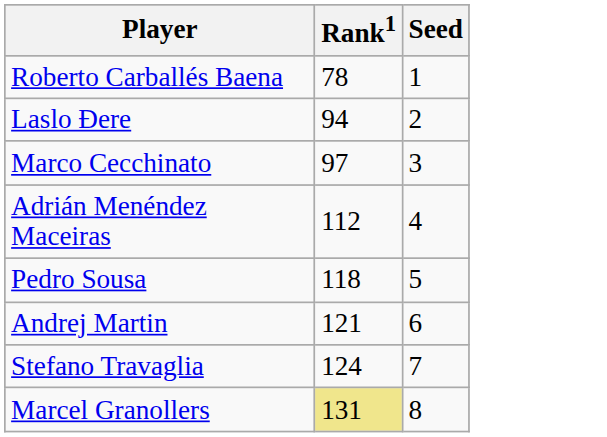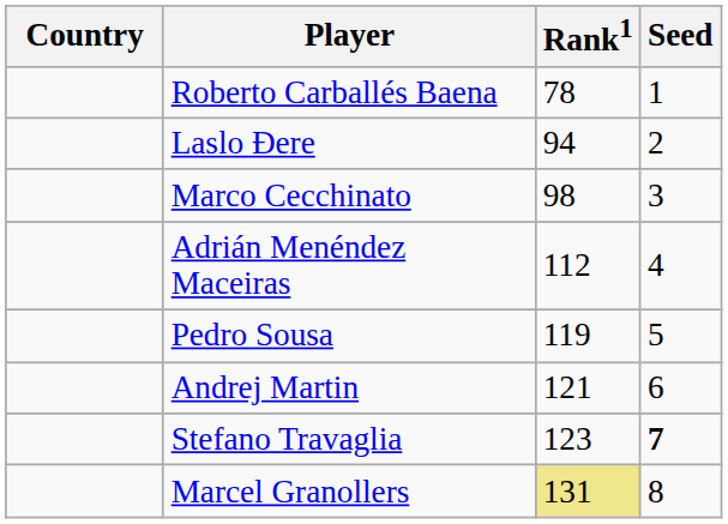 <table class="sortable wikitable">
 <tr>
+<th width="70">Country</th>
 <th width="175">Player</th>
 <th>Rank<sup>1</sup></th>
 <th>Seed</th>
 </tr>
 <tr>
+<td></td>
 <td><a href='#'>Roberto Carballés Baena</a></td>
 <td>78</td>
 <td>1</td>
 </tr>
 <tr>
+<td></td>
 <td><a href='#'>Laslo Đere</a></td>
 <td>94</td>
 <td>2</td>
 </tr>
 <tr>
+<td></td>
 <td><a href='#'>Marco Cecchinato</a></td>
-<td>97</td>
+<td>98</td>
 <td>3</td>
 </tr>
 <tr>
+<td></td>
 <td><a href='#'>Adrián Menéndez Maceiras</a></td>
 <td>112</td>
 <td>4</td>
 </tr>
 <tr>
+<td></td>
 <td><a href='#'>Pedro Sousa</a></td>
-<td>118</td>
+<td>119</td>
 <td>5</td>
 </tr>
 <tr>
+<td></td>
 <td><a href='#'>Andrej Martin</a></td>
 <td>121</td>
 <td>6</td>
 </tr>
 <tr>
+<td></td>
 <td><a href='#'>Stefano Travaglia</a></td>
-<td>124</td>
-<td>7</td>
+<td>123</td>
+<td><strong>7</strong></td>
 </tr>
 <tr>
+<td></td>
 <td><a href='#'>Marcel Granollers</a></td>
 <td style="background: khaki;">131</td>
 <td>8</td>
 </tr>
 </table>
